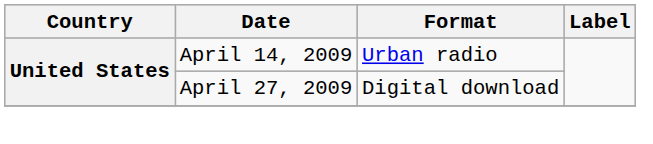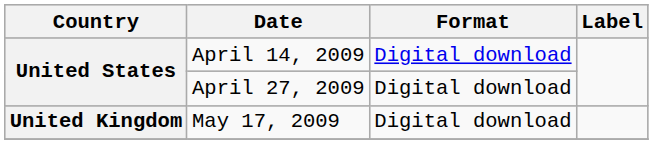 <table class="wikitable plainrowheaders">
 <tr>
 <th>Country</th>
 <th>Date</th>
 <th>Format</th>
 <th>Label</th>
 </tr>
 <tr>
 <th scope="row" rowspan="2">United States</th>
 <td>April 14, 2009</td>
-<td><a href='#'>Urban</a> radio</td>
+<td><a href='#'>Digital download</a></td>
 <td rowspan="2"></td>
 </tr>
 <tr>
 <td>April 27, 2009</td>
 <td>Digital download</td>
 </tr>
 <tr>
+<th scope="row">United Kingdom</th>
+<td>May 17, 2009</td>
+<td>Digital download</td>
+<td></td>
+</tr>
+<tr>
 </tr>
 </table>
